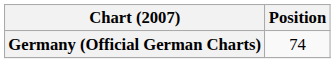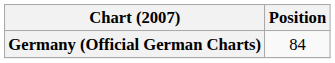 <table class="wikitable sortable plainrowheaders" style="text-align:center">
 <tr>
 <th scope="col">Chart (2007)</th>
 <th scope="col">Position</th>
 </tr>
 <tr>
 <th scope="row">Germany (Official German Charts)</th>
-<td align="center">74</td>
+<td align="center">84</td>
 </tr>
 <tr>
 </tr>
 </table>
